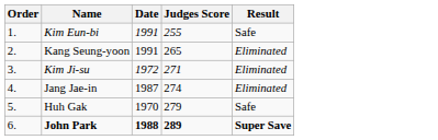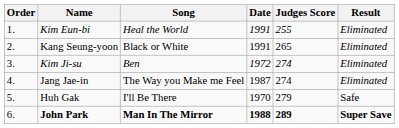 <table class="wikitable">
 <tr>
 <th>Order</th>
 <th>Name</th>
+<th>Song</th>
 <th>Date</th>
 <th>Judges Score</th>
 <th>Result</th>
 </tr>
 <tr>
 <td>1.</td>
 <td><em>Kim Eun-bi</em></td>
+<td><em>Heal the World</em></td>
 <td><em>1991</em></td>
 <td><em>255</em></td>
-<td>Safe</td>
+<td><em>Eliminated</em></td>
 </tr>
 <tr>
 <td>2.</td>
 <td>Kang Seung-yoon</td>
+<td>Black or White</td>
 <td>1991</td>
 <td>265</td>
 <td><em>Eliminated</em></td>
 </tr>
 <tr>
 <td>3.</td>
 <td><em>Kim Ji-su</em></td>
+<td><em>Ben</em></td>
 <td><em>1972</em></td>
-<td><em>271</em></td>
+<td><em>274</em></td>
 <td><em>Eliminated</em></td>
 </tr>
 <tr>
 <td>4.</td>
 <td>Jang Jae-in</td>
+<td>The Way you Make me Feel</td>
 <td>1987</td>
 <td>274</td>
 <td><em>Eliminated</em></td>
 </tr>
 <tr>
 <td>5.</td>
 <td>Huh Gak</td>
+<td>I'll Be There</td>
 <td>1970</td>
 <td>279</td>
 <td>Safe</td>
 </tr>
 <tr>
 <td>6.</td>
 <td><strong>John Park</strong></td>
+<td><strong>Man In The Mirror</strong></td>
 <td><strong>1988</strong></td>
 <td><strong>289</strong></td>
 <td><strong>Super Save</strong></td>
 </tr>
 </table>
